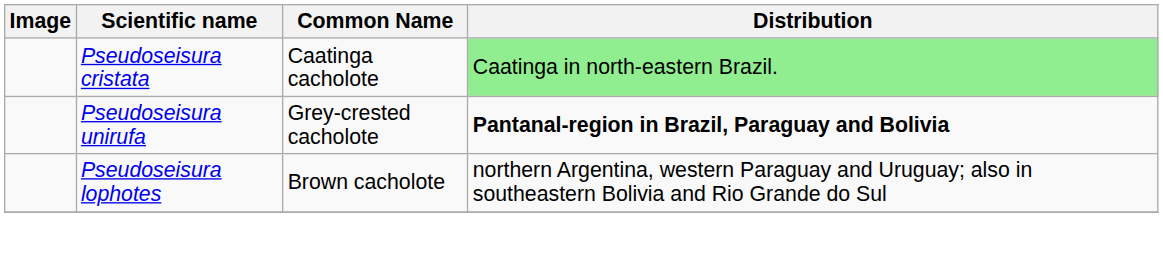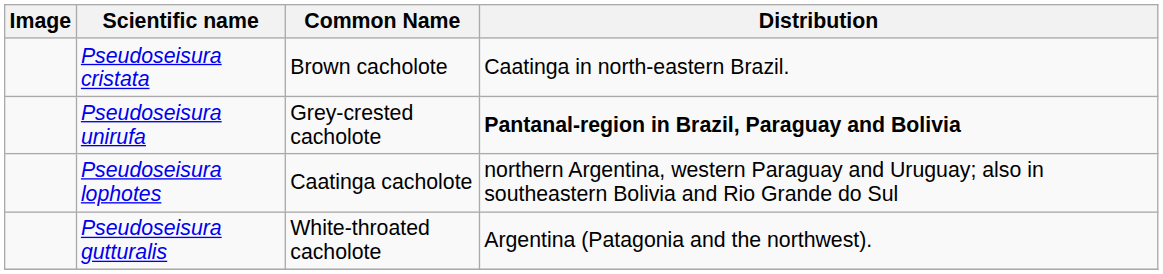 <table class="wikitable">
 <tr>
 <th>Image</th>
 <th>Scientific name</th>
 <th>Common Name</th>
 <th>Distribution</th>
 </tr>
 <tr>
 <td></td>
 <td><em><a href='#'>Pseudoseisura cristata</a></em></td>
-<td>Caatinga cacholote</td>
-<td style="background: lightgreen;">Caatinga in north-eastern Brazil.</td>
+<td>Brown cacholote</td>
+<td>Caatinga in north-eastern Brazil.</td>
 </tr>
 <tr>
 <td></td>
 <td><em><a href='#'>Pseudoseisura unirufa</a></em></td>
 <td>Grey-crested cacholote</td>
 <td><strong>Pantanal-region in Brazil, Paraguay and Bolivia</strong></td>
 </tr>
 <tr>
 <td></td>
 <td><em><a href='#'>Pseudoseisura lophotes</a></em></td>
-<td>Brown cacholote</td>
+<td>Caatinga cacholote</td>
 <td>northern Argentina, western Paraguay and Uruguay; also in southeastern Bolivia and Rio Grande do Sul</td>
+</tr>
+<tr>
+<td></td>
+<td><em><a href='#'>Pseudoseisura gutturalis</a></em></td>
+<td>White-throated cacholote</td>
+<td>Argentina (Patagonia and the northwest).</td>
 </tr>
 <tr>
 </tr>
 </table>
